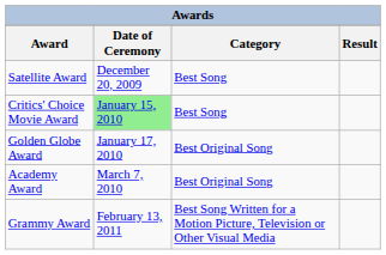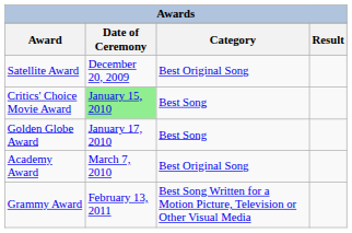 <table class="wikitable" style="width:75%;">
 <tr>
 <th colspan="5" style="background: LightSteelBlue;">Awards</th>
 </tr>
 <tr style="background:#ccc; text-align:center;">
 </tr>
 <tr style="background:#ccc; text-align:center;">
 <th>Award</th>
 <th>Date of Ceremony</th>
 <th>Category</th>
 <th>Result</th>
 </tr>
 <tr>
 <td><a href='#'>Satellite Award</a></td>
 <td><a href='#'>December 20, 2009</a></td>
-<td><a href='#'>Best Song</a></td>
+<td><a href='#'>Best Original Song</a></td>
 <td></td>
 </tr>
 <tr>
 <td><a href='#'>Critics' Choice Movie Award</a></td>
 <td style="background: lightgreen;"><a href='#'>January 15, 2010</a></td>
 <td><a href='#'>Best Song</a></td>
 <td></td>
 </tr>
 <tr>
 <td><a href='#'>Golden Globe Award</a></td>
 <td><a href='#'>January 17, 2010</a></td>
-<td><a href='#'>Best Original Song</a></td>
+<td><a href='#'>Best Song</a></td>
 <td></td>
 </tr>
 <tr>
 <td><a href='#'>Academy Award</a></td>
 <td><a href='#'>March 7, 2010</a></td>
 <td><a href='#'>Best Original Song</a></td>
 <td></td>
 </tr>
 <tr>
 <td><a href='#'>Grammy Award</a></td>
 <td><a href='#'>February 13, 2011</a></td>
 <td><a href='#'>Best Song Written for a Motion Picture, Television or Other Visual Media</a></td>
 <td></td>
 </tr>
 </table>
